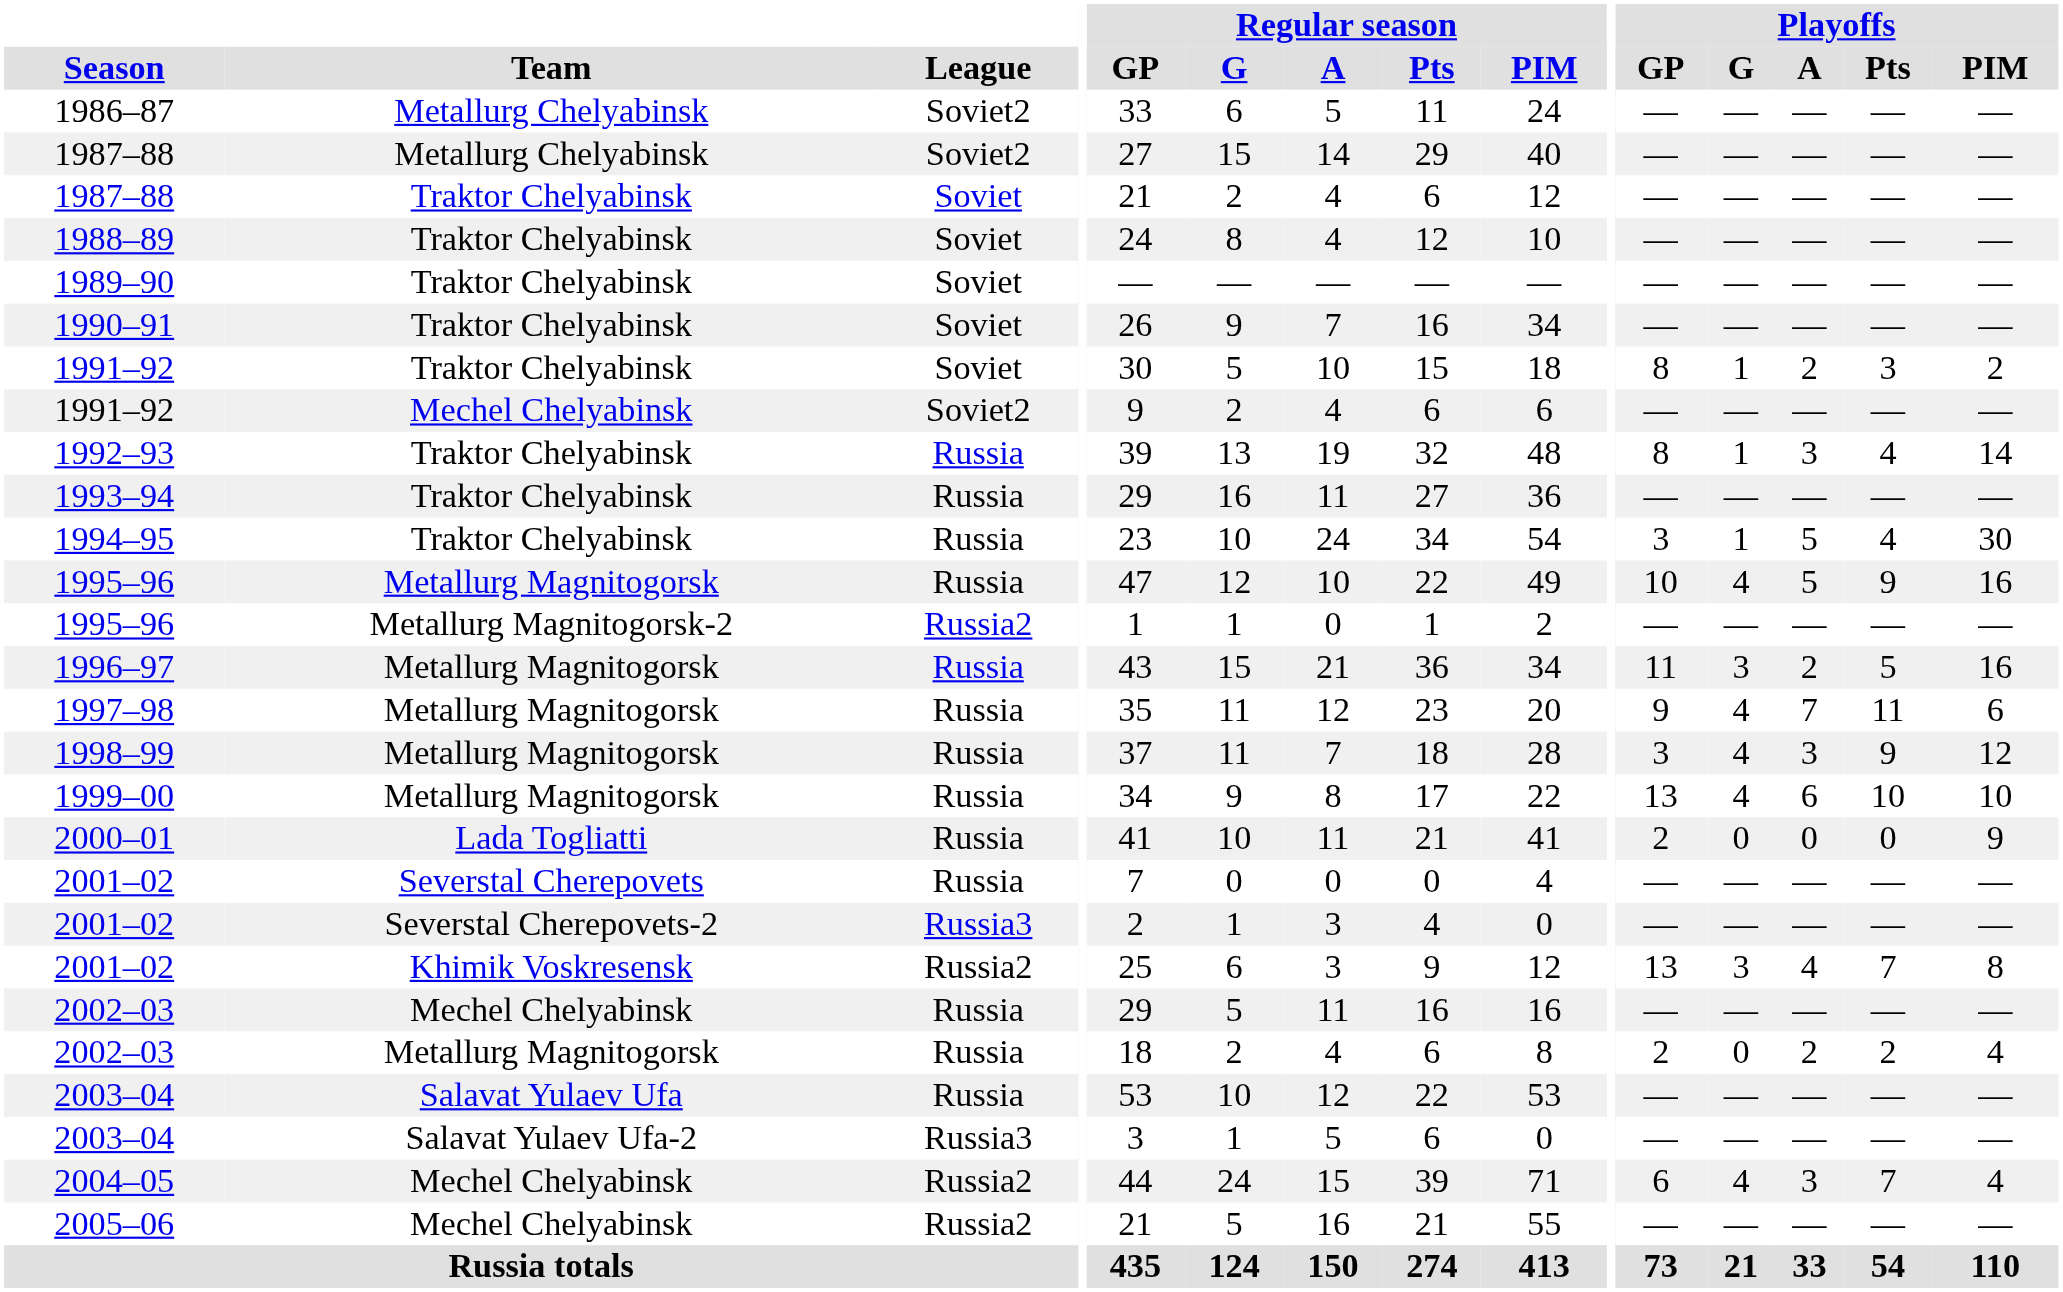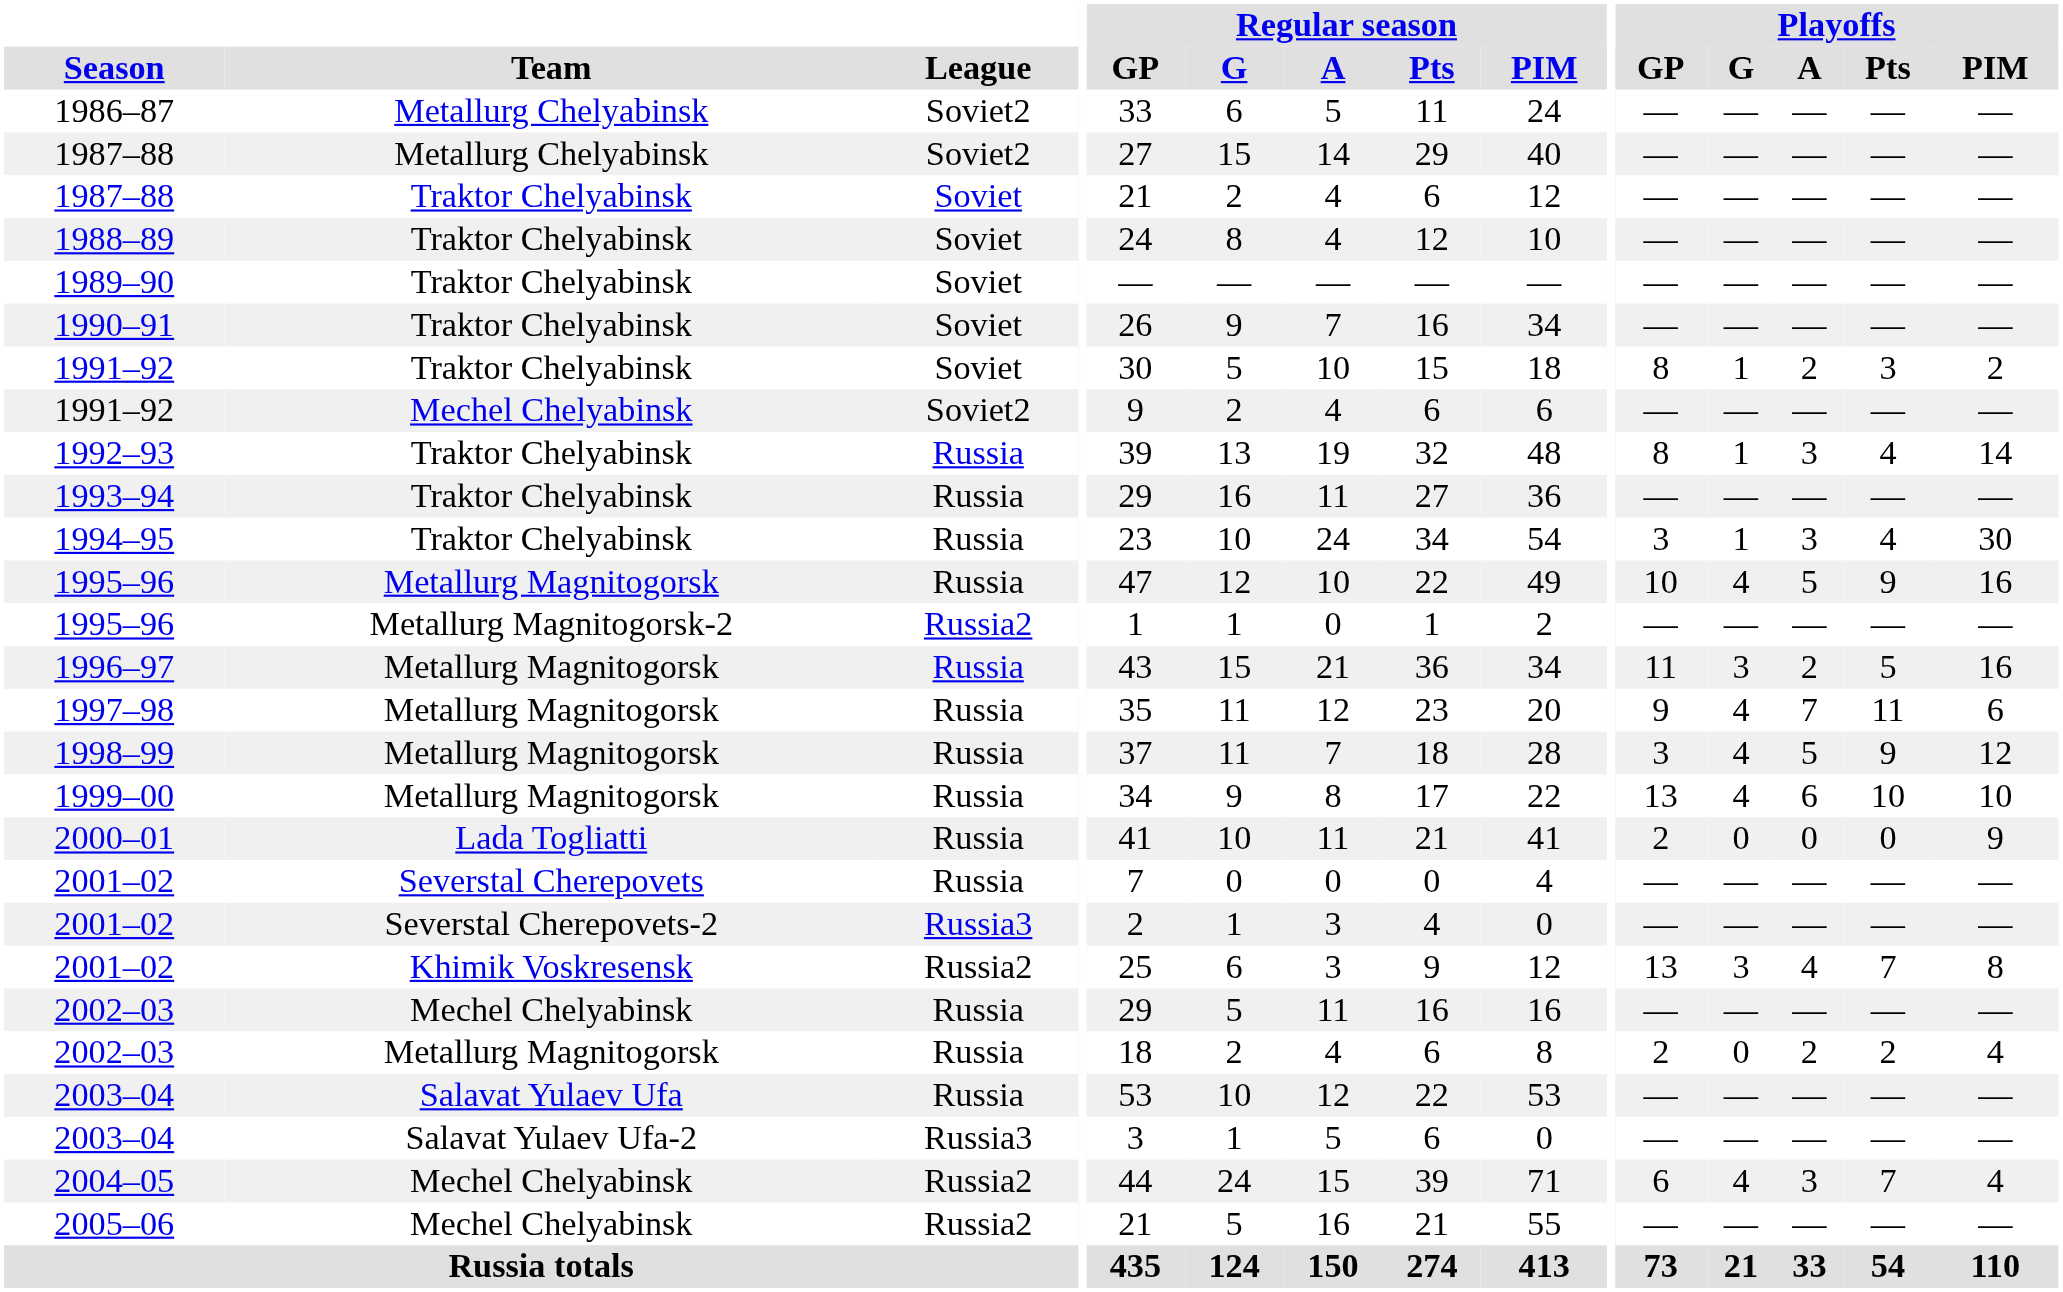 <table border="0" cellpadding="1" cellspacing="0" style="text-align:center; width:60em">
 <tr bgcolor="#e0e0e0">
 <th colspan="3" bgcolor="#ffffff"></th>
 <th rowspan="99" bgcolor="#ffffff"></th>
 <th colspan="5"><a href='#'>Regular season</a></th>
 <th rowspan="99" bgcolor="#ffffff"></th>
 <th colspan="5"><a href='#'>Playoffs</a></th>
 </tr>
 <tr bgcolor="#e0e0e0">
 <th><a href='#'>Season</a></th>
 <th>Team</th>
 <th>League</th>
 <th>GP</th>
 <th><a href='#'>G</a></th>
 <th><a href='#'>A</a></th>
 <th><a href='#'>Pts</a></th>
 <th><a href='#'>PIM</a></th>
 <th>GP</th>
 <th>G</th>
 <th>A</th>
 <th>Pts</th>
 <th>PIM</th>
 </tr>
 <tr>
 <td>1986–87</td>
 <td><a href='#'>Metallurg Chelyabinsk</a></td>
 <td>Soviet2</td>
 <td>33</td>
 <td>6</td>
 <td>5</td>
 <td>11</td>
 <td>24</td>
 <td>—</td>
 <td>—</td>
 <td>—</td>
 <td>—</td>
 <td>—</td>
 </tr>
 <tr bgcolor="#f0f0f0">
 <td>1987–88</td>
 <td>Metallurg Chelyabinsk</td>
 <td>Soviet2</td>
 <td>27</td>
 <td>15</td>
 <td>14</td>
 <td>29</td>
 <td>40</td>
 <td>—</td>
 <td>—</td>
 <td>—</td>
 <td>—</td>
 <td>—</td>
 </tr>
 <tr>
 <td><a href='#'>1987–88</a></td>
 <td><a href='#'>Traktor Chelyabinsk</a></td>
 <td><a href='#'>Soviet</a></td>
 <td>21</td>
 <td>2</td>
 <td>4</td>
 <td>6</td>
 <td>12</td>
 <td>—</td>
 <td>—</td>
 <td>—</td>
 <td>—</td>
 <td>—</td>
 </tr>
 <tr bgcolor="#f0f0f0">
 <td><a href='#'>1988–89</a></td>
 <td>Traktor Chelyabinsk</td>
 <td>Soviet</td>
 <td>24</td>
 <td>8</td>
 <td>4</td>
 <td>12</td>
 <td>10</td>
 <td>—</td>
 <td>—</td>
 <td>—</td>
 <td>—</td>
 <td>—</td>
 </tr>
 <tr>
 <td><a href='#'>1989–90</a></td>
 <td>Traktor Chelyabinsk</td>
 <td>Soviet</td>
 <td>—</td>
 <td>—</td>
 <td>—</td>
 <td>—</td>
 <td>—</td>
 <td>—</td>
 <td>—</td>
 <td>—</td>
 <td>—</td>
 <td>—</td>
 </tr>
 <tr bgcolor="#f0f0f0">
 <td><a href='#'>1990–91</a></td>
 <td>Traktor Chelyabinsk</td>
 <td>Soviet</td>
 <td>26</td>
 <td>9</td>
 <td>7</td>
 <td>16</td>
 <td>34</td>
 <td>—</td>
 <td>—</td>
 <td>—</td>
 <td>—</td>
 <td>—</td>
 </tr>
 <tr>
 <td><a href='#'>1991–92</a></td>
 <td>Traktor Chelyabinsk</td>
 <td>Soviet</td>
 <td>30</td>
 <td>5</td>
 <td>10</td>
 <td>15</td>
 <td>18</td>
 <td>8</td>
 <td>1</td>
 <td>2</td>
 <td>3</td>
 <td>2</td>
 </tr>
 <tr bgcolor="#f0f0f0">
 <td>1991–92</td>
 <td><a href='#'>Mechel Chelyabinsk</a></td>
 <td>Soviet2</td>
 <td>9</td>
 <td>2</td>
 <td>4</td>
 <td>6</td>
 <td>6</td>
 <td>—</td>
 <td>—</td>
 <td>—</td>
 <td>—</td>
 <td>—</td>
 </tr>
 <tr>
 <td><a href='#'>1992–93</a></td>
 <td>Traktor Chelyabinsk</td>
 <td><a href='#'>Russia</a></td>
 <td>39</td>
 <td>13</td>
 <td>19</td>
 <td>32</td>
 <td>48</td>
 <td>8</td>
 <td>1</td>
 <td>3</td>
 <td>4</td>
 <td>14</td>
 </tr>
 <tr bgcolor="#f0f0f0">
 <td><a href='#'>1993–94</a></td>
 <td>Traktor Chelyabinsk</td>
 <td>Russia</td>
 <td>29</td>
 <td>16</td>
 <td>11</td>
 <td>27</td>
 <td>36</td>
 <td>—</td>
 <td>—</td>
 <td>—</td>
 <td>—</td>
 <td>—</td>
 </tr>
 <tr>
 <td><a href='#'>1994–95</a></td>
 <td>Traktor Chelyabinsk</td>
 <td>Russia</td>
 <td>23</td>
 <td>10</td>
 <td>24</td>
 <td>34</td>
 <td>54</td>
 <td>3</td>
 <td>1</td>
-<td>5</td>
+<td>3</td>
 <td>4</td>
 <td>30</td>
 </tr>
 <tr bgcolor="#f0f0f0">
 <td><a href='#'>1995–96</a></td>
 <td><a href='#'>Metallurg Magnitogorsk</a></td>
 <td>Russia</td>
 <td>47</td>
 <td>12</td>
 <td>10</td>
 <td>22</td>
 <td>49</td>
 <td>10</td>
 <td>4</td>
 <td>5</td>
 <td>9</td>
 <td>16</td>
 </tr>
 <tr>
 <td><a href='#'>1995–96</a></td>
 <td>Metallurg Magnitogorsk-2</td>
 <td><a href='#'>Russia2</a></td>
 <td>1</td>
 <td>1</td>
 <td>0</td>
 <td>1</td>
 <td>2</td>
 <td>—</td>
 <td>—</td>
 <td>—</td>
 <td>—</td>
 <td>—</td>
 </tr>
 <tr bgcolor="#f0f0f0">
 <td><a href='#'>1996–97</a></td>
 <td>Metallurg Magnitogorsk</td>
 <td><a href='#'>Russia</a></td>
 <td>43</td>
 <td>15</td>
 <td>21</td>
 <td>36</td>
 <td>34</td>
 <td>11</td>
 <td>3</td>
 <td>2</td>
 <td>5</td>
 <td>16</td>
 </tr>
 <tr>
 <td><a href='#'>1997–98</a></td>
 <td>Metallurg Magnitogorsk</td>
 <td>Russia</td>
 <td>35</td>
 <td>11</td>
 <td>12</td>
 <td>23</td>
 <td>20</td>
 <td>9</td>
 <td>4</td>
 <td>7</td>
 <td>11</td>
 <td>6</td>
 </tr>
 <tr bgcolor="#f0f0f0">
 <td><a href='#'>1998–99</a></td>
 <td>Metallurg Magnitogorsk</td>
 <td>Russia</td>
 <td>37</td>
 <td>11</td>
 <td>7</td>
 <td>18</td>
 <td>28</td>
 <td>3</td>
 <td>4</td>
-<td>3</td>
+<td>5</td>
 <td>9</td>
 <td>12</td>
 </tr>
 <tr>
 <td><a href='#'>1999–00</a></td>
 <td>Metallurg Magnitogorsk</td>
 <td>Russia</td>
 <td>34</td>
 <td>9</td>
 <td>8</td>
 <td>17</td>
 <td>22</td>
 <td>13</td>
 <td>4</td>
 <td>6</td>
 <td>10</td>
 <td>10</td>
 </tr>
 <tr bgcolor="#f0f0f0">
 <td><a href='#'>2000–01</a></td>
 <td><a href='#'>Lada Togliatti</a></td>
 <td>Russia</td>
 <td>41</td>
 <td>10</td>
 <td>11</td>
 <td>21</td>
 <td>41</td>
 <td>2</td>
 <td>0</td>
 <td>0</td>
 <td>0</td>
 <td>9</td>
 </tr>
 <tr>
 <td><a href='#'>2001–02</a></td>
 <td><a href='#'>Severstal Cherepovets</a></td>
 <td>Russia</td>
 <td>7</td>
 <td>0</td>
 <td>0</td>
 <td>0</td>
 <td>4</td>
 <td>—</td>
 <td>—</td>
 <td>—</td>
 <td>—</td>
 <td>—</td>
 </tr>
 <tr bgcolor="#f0f0f0">
 <td><a href='#'>2001–02</a></td>
 <td>Severstal Cherepovets-2</td>
 <td><a href='#'>Russia3</a></td>
 <td>2</td>
 <td>1</td>
 <td>3</td>
 <td>4</td>
 <td>0</td>
 <td>—</td>
 <td>—</td>
 <td>—</td>
 <td>—</td>
 <td>—</td>
 </tr>
 <tr>
 <td><a href='#'>2001–02</a></td>
 <td><a href='#'>Khimik Voskresensk</a></td>
 <td>Russia2</td>
 <td>25</td>
 <td>6</td>
 <td>3</td>
 <td>9</td>
 <td>12</td>
 <td>13</td>
 <td>3</td>
 <td>4</td>
 <td>7</td>
 <td>8</td>
 </tr>
 <tr bgcolor="#f0f0f0">
 <td><a href='#'>2002–03</a></td>
 <td>Mechel Chelyabinsk</td>
 <td>Russia</td>
 <td>29</td>
 <td>5</td>
 <td>11</td>
 <td>16</td>
 <td>16</td>
 <td>—</td>
 <td>—</td>
 <td>—</td>
 <td>—</td>
 <td>—</td>
 </tr>
 <tr>
 <td><a href='#'>2002–03</a></td>
 <td>Metallurg Magnitogorsk</td>
 <td>Russia</td>
 <td>18</td>
 <td>2</td>
 <td>4</td>
 <td>6</td>
 <td>8</td>
 <td>2</td>
 <td>0</td>
 <td>2</td>
 <td>2</td>
 <td>4</td>
 </tr>
 <tr bgcolor="#f0f0f0">
 <td><a href='#'>2003–04</a></td>
 <td><a href='#'>Salavat Yulaev Ufa</a></td>
 <td>Russia</td>
 <td>53</td>
 <td>10</td>
 <td>12</td>
 <td>22</td>
 <td>53</td>
 <td>—</td>
 <td>—</td>
 <td>—</td>
 <td>—</td>
 <td>—</td>
 </tr>
 <tr>
 <td><a href='#'>2003–04</a></td>
 <td>Salavat Yulaev Ufa-2</td>
 <td>Russia3</td>
 <td>3</td>
 <td>1</td>
 <td>5</td>
 <td>6</td>
 <td>0</td>
 <td>—</td>
 <td>—</td>
 <td>—</td>
 <td>—</td>
 <td>—</td>
 </tr>
 <tr bgcolor="#f0f0f0">
 <td><a href='#'>2004–05</a></td>
 <td>Mechel Chelyabinsk</td>
 <td>Russia2</td>
 <td>44</td>
 <td>24</td>
 <td>15</td>
 <td>39</td>
 <td>71</td>
 <td>6</td>
 <td>4</td>
 <td>3</td>
 <td>7</td>
 <td>4</td>
 </tr>
 <tr>
 <td><a href='#'>2005–06</a></td>
 <td>Mechel Chelyabinsk</td>
 <td>Russia2</td>
 <td>21</td>
 <td>5</td>
 <td>16</td>
 <td>21</td>
 <td>55</td>
 <td>—</td>
 <td>—</td>
 <td>—</td>
 <td>—</td>
 <td>—</td>
 </tr>
 <tr>
 </tr>
 <tr ALIGN="center" bgcolor="#e0e0e0">
 <th colspan="3">Russia totals</th>
 <th ALIGN="center">435</th>
 <th ALIGN="center">124</th>
 <th ALIGN="center">150</th>
 <th ALIGN="center">274</th>
 <th ALIGN="center">413</th>
 <th ALIGN="center">73</th>
 <th ALIGN="center">21</th>
 <th ALIGN="center">33</th>
 <th ALIGN="center">54</th>
 <th ALIGN="center">110</th>
 </tr>
 </table>
